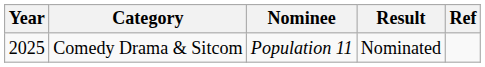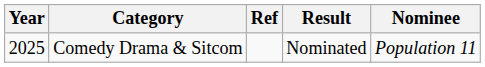 <table class="wikitable">
 <tr>
 <th>Year</th>
 <th>Category</th>
+<th>Ref</th>
+<th>Result</th>
 <th>Nominee</th>
-<th>Result</th>
-<th>Ref</th>
 </tr>
 <tr>
 <td>2025</td>
 <td>Comedy Drama & Sitcom</td>
+<td></td>
+<td>Nominated</td>
 <td><em>Population 11</em></td>
-<td>Nominated</td>
-<td></td>
 </tr>
 </table>
